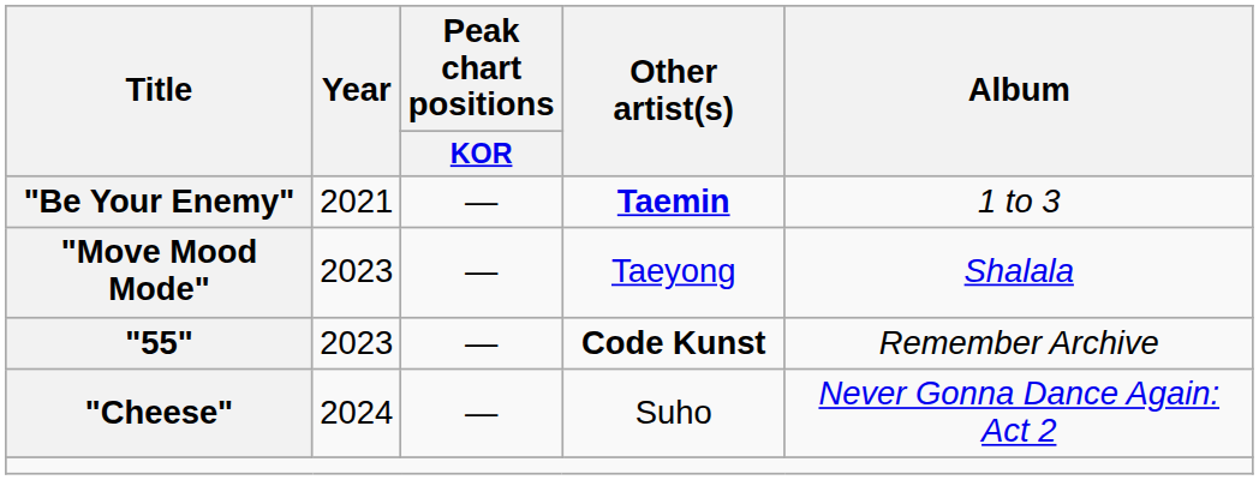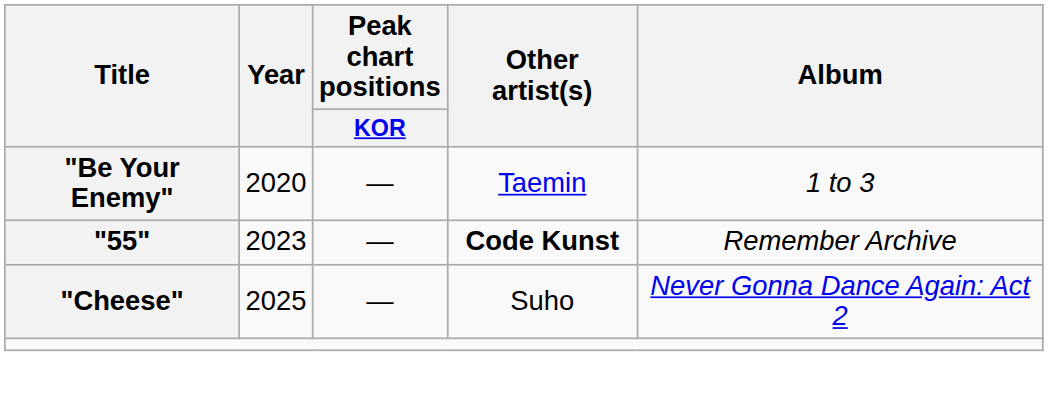 <table class="wikitable plainrowheaders" style="text-align:center">
 <tr>
 <th scope="col" rowspan="2">Title</th>
 <th scope="col" rowspan="2">Year</th>
 <th scope="col">Peak chart<br>positions</th>
 <th scope="col" rowspan="2">Other artist(s)</th>
 <th scope="col" rowspan="2">Album</th>
 </tr>
 <tr>
 <th scope="col" style="font-size:85%; width:2.5em"><a href='#'>KOR</a><br></th>
 </tr>
 <tr>
 <th scope="row">"Be Your Enemy"</th>
-<td>2021</td>
+<td>2020</td>
 <td>—</td>
-<td><strong><a href='#'>Taemin</a></strong></td>
+<td><a href='#'>Taemin</a></td>
 <td><em>1 to 3</em></td>
-</tr>
-<tr>
-<th scope="row">"Move Mood Mode"</th>
-<td>2023</td>
-<td>—</td>
-<td><a href='#'>Taeyong</a></td>
-<td><em><a href='#'>Shalala</a></em></td>
 </tr>
 <tr>
 <th scope="row">"55"</th>
 <td>2023</td>
 <td>—</td>
 <td><strong>Code Kunst</strong></td>
 <td><em>Remember Archive</em></td>
 </tr>
 <tr>
 <th scope="row">"Cheese"</th>
-<td>2024</td>
+<td>2025</td>
 <td>—</td>
 <td>Suho</td>
 <td><em><a href='#'>Never Gonna Dance Again: Act 2</a></em></td>
 </tr>
 <tr>
 <td colspan="5"></td>
 </tr>
 </table>
